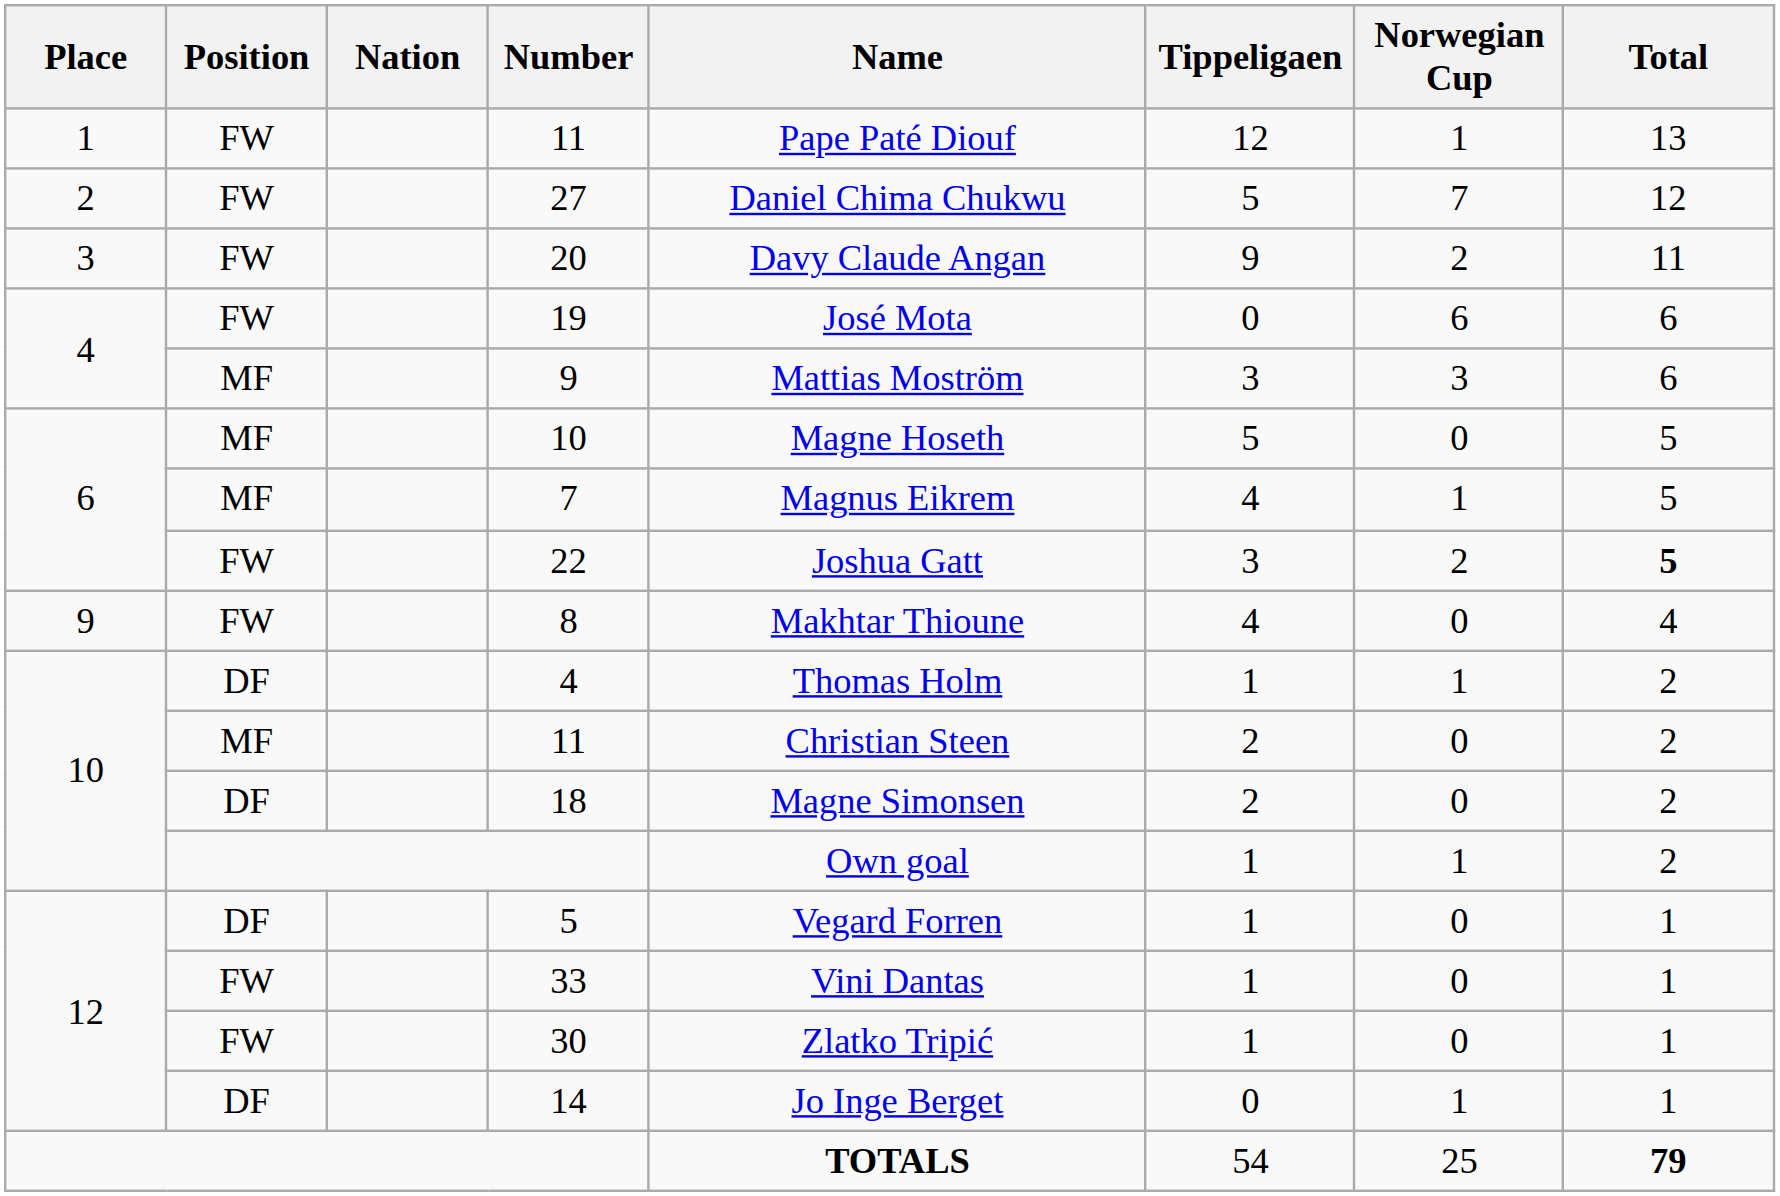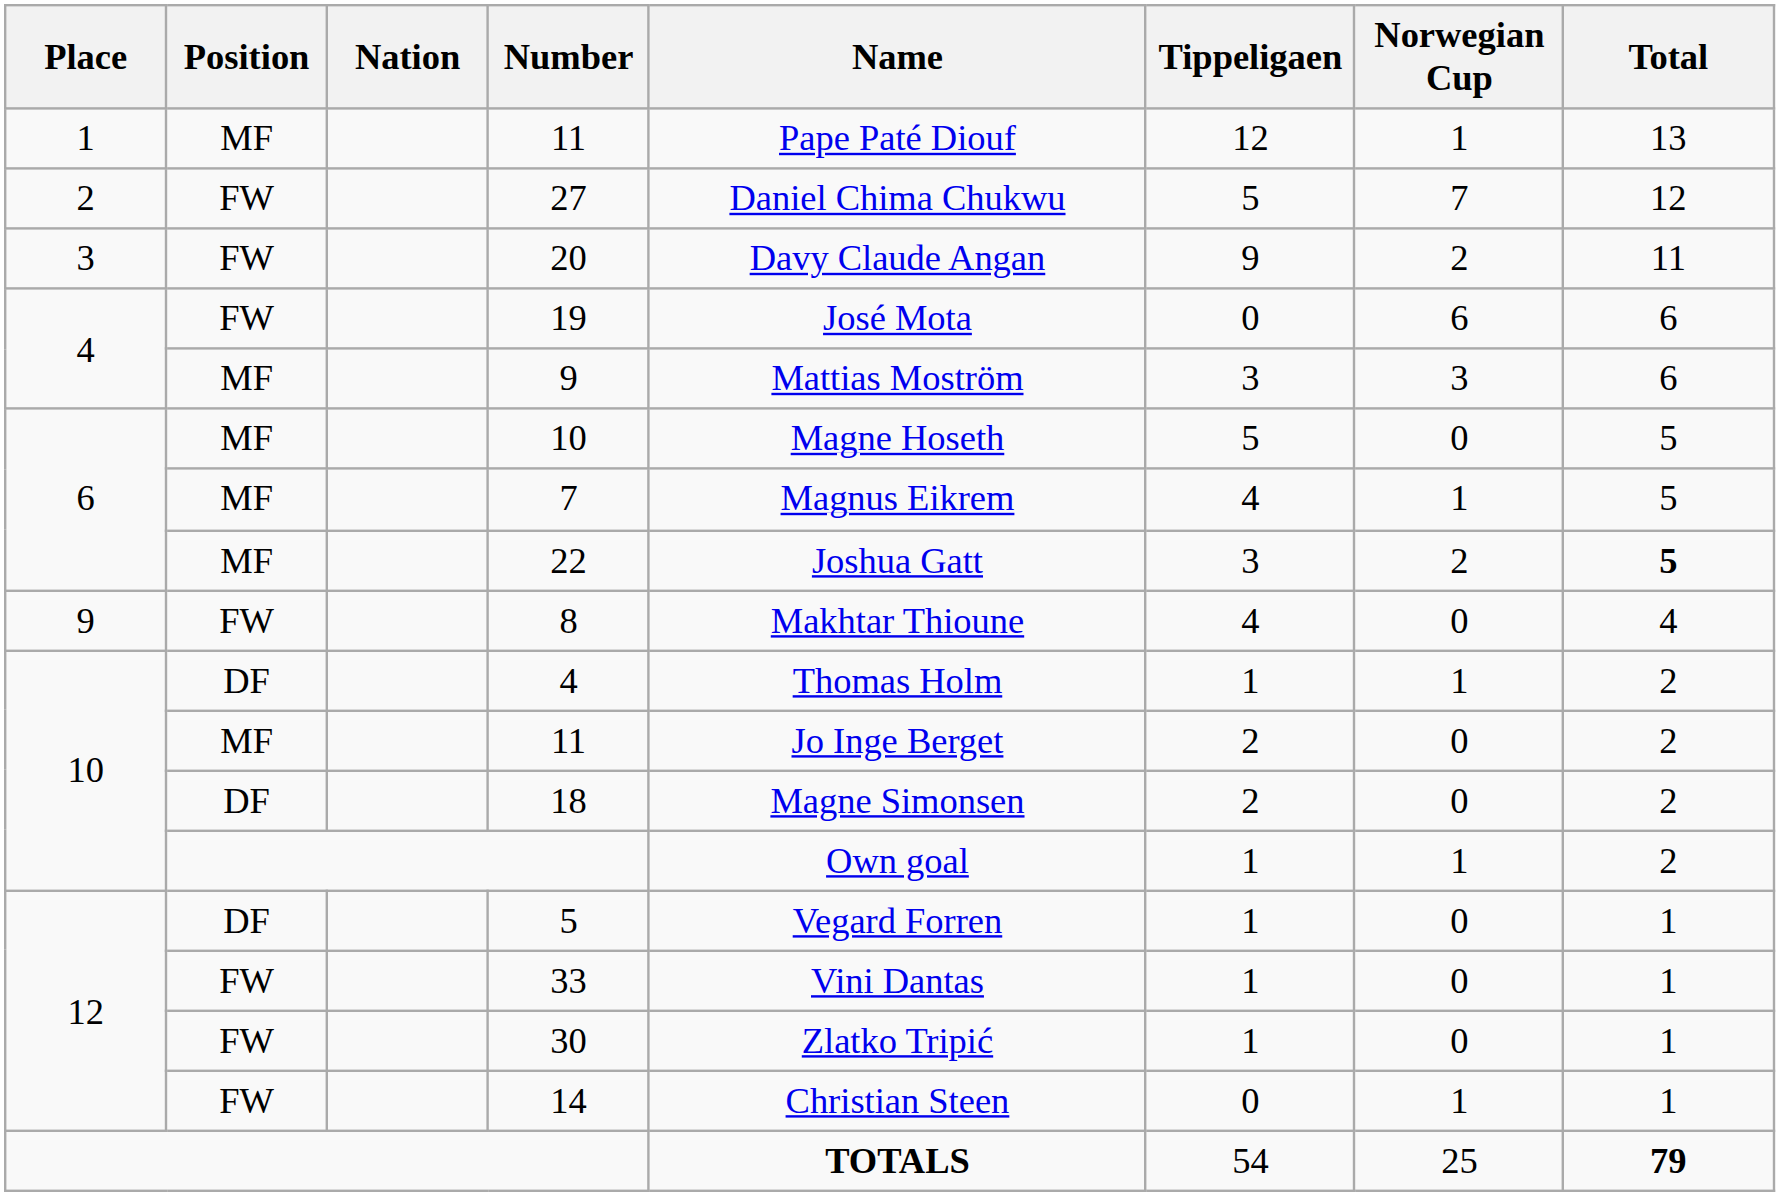 <table class="wikitable" style="font-size: 95%; text-align: center;">
 <tr>
 <th width=60>Place</th>
 <th width=60>Position</th>
 <th width=60>Nation</th>
 <th width=60>Number</th>
 <th width=200>Name</th>
 <th width=80>Tippeligaen</th>
 <th width=80>Norwegian Cup</th>
 <th width=80><strong>Total</strong></th>
 </tr>
 <tr>
 <td>1</td>
-<td>FW</td>
+<td>MF</td>
 <td></td>
 <td>11</td>
 <td><a href='#'>Pape Paté Diouf</a></td>
 <td>12</td>
 <td>1</td>
 <td>13</td>
 </tr>
 <tr>
 <td>2</td>
 <td>FW</td>
 <td></td>
 <td>27</td>
 <td><a href='#'>Daniel Chima Chukwu</a></td>
 <td>5</td>
 <td>7</td>
 <td>12</td>
 </tr>
 <tr>
 <td>3</td>
 <td>FW</td>
 <td></td>
 <td>20</td>
 <td><a href='#'>Davy Claude Angan</a></td>
 <td>9</td>
 <td>2</td>
 <td>11</td>
 </tr>
 <tr>
 <td rowspan="2">4</td>
 <td>FW</td>
 <td></td>
 <td>19</td>
 <td><a href='#'>José Mota</a></td>
 <td>0</td>
 <td>6</td>
 <td>6</td>
 </tr>
 <tr>
 <td>MF</td>
 <td></td>
 <td>9</td>
 <td><a href='#'>Mattias Moström</a></td>
 <td>3</td>
 <td>3</td>
 <td>6</td>
 </tr>
 <tr>
 <td rowspan="3">6</td>
 <td>MF</td>
 <td></td>
 <td>10</td>
 <td><a href='#'>Magne Hoseth</a></td>
 <td>5</td>
 <td>0</td>
 <td>5</td>
 </tr>
 <tr>
 <td>MF</td>
 <td></td>
 <td>7</td>
 <td><a href='#'>Magnus Eikrem</a></td>
 <td>4</td>
 <td>1</td>
 <td>5</td>
 </tr>
 <tr>
-<td>FW</td>
+<td>MF</td>
 <td></td>
 <td>22</td>
 <td><a href='#'>Joshua Gatt</a></td>
 <td>3</td>
 <td>2</td>
 <td><strong>5</strong></td>
 </tr>
 <tr>
 <td>9</td>
 <td>FW</td>
 <td></td>
 <td>8</td>
 <td><a href='#'>Makhtar Thioune</a></td>
 <td>4</td>
 <td>0</td>
 <td>4</td>
 </tr>
 <tr>
 <td rowspan="4">10</td>
 <td>DF</td>
 <td></td>
 <td>4</td>
 <td><a href='#'>Thomas Holm</a></td>
 <td>1</td>
 <td>1</td>
 <td>2</td>
 </tr>
 <tr>
 <td>MF</td>
 <td></td>
 <td>11</td>
-<td><a href='#'>Christian Steen</a></td>
+<td><a href='#'>Jo Inge Berget</a></td>
 <td>2</td>
 <td>0</td>
 <td>2</td>
 </tr>
 <tr>
 <td>DF</td>
 <td></td>
 <td>18</td>
 <td><a href='#'>Magne Simonsen</a></td>
 <td>2</td>
 <td>0</td>
 <td>2</td>
 </tr>
 <tr>
 <td colspan="3"></td>
 <td><a href='#'>Own goal</a></td>
 <td>1</td>
 <td>1</td>
 <td>2</td>
 </tr>
 <tr>
 <td rowspan="4">12</td>
 <td>DF</td>
 <td></td>
 <td>5</td>
 <td><a href='#'>Vegard Forren</a></td>
 <td>1</td>
 <td>0</td>
 <td>1</td>
 </tr>
 <tr>
 <td>FW</td>
 <td></td>
 <td>33</td>
 <td><a href='#'>Vini Dantas</a></td>
 <td>1</td>
 <td>0</td>
 <td>1</td>
 </tr>
 <tr>
 <td>FW</td>
 <td></td>
 <td>30</td>
 <td><a href='#'>Zlatko Tripić</a></td>
 <td>1</td>
 <td>0</td>
 <td>1</td>
 </tr>
 <tr>
-<td>DF</td>
+<td>FW</td>
 <td></td>
 <td>14</td>
-<td><a href='#'>Jo Inge Berget</a></td>
+<td><a href='#'>Christian Steen</a></td>
 <td>0</td>
 <td>1</td>
 <td>1</td>
 </tr>
 <tr>
 <td colspan="4"></td>
 <td><strong>TOTALS</strong></td>
 <td>54</td>
 <td>25</td>
 <td><strong>79</strong></td>
 </tr>
 </table>
